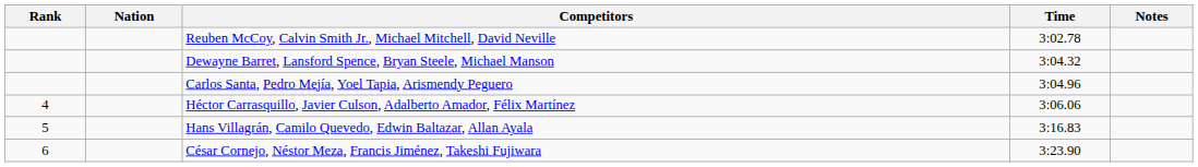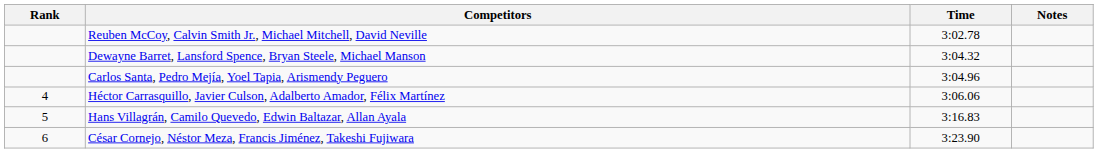 <table class="wikitable sortable" width=80% style="text-align:center; font-size:92%">
 <tr>
 <th>Rank</th>
-<th>Nation</th>
 <th>Competitors</th>
 <th>Time</th>
 <th>Notes</th>
 </tr>
 <tr>
 <td></td>
-<td align=left></td>
 <td align=left><a href='#'>Reuben McCoy</a>, <a href='#'>Calvin Smith Jr.</a>, <a href='#'>Michael Mitchell</a>, <a href='#'>David Neville</a></td>
 <td>3:02.78</td>
 <td></td>
 </tr>
 <tr>
 <td></td>
-<td align=left></td>
 <td align=left><a href='#'>Dewayne Barret</a>, <a href='#'>Lansford Spence</a>, <a href='#'>Bryan Steele</a>, <a href='#'>Michael Manson</a></td>
 <td>3:04.32</td>
 <td></td>
 </tr>
 <tr>
 <td></td>
-<td align=left></td>
 <td align=left><a href='#'>Carlos Santa</a>, <a href='#'>Pedro Mejía</a>, <a href='#'>Yoel Tapia</a>, <a href='#'>Arismendy Peguero</a></td>
 <td>3:04.96</td>
 <td></td>
 </tr>
 <tr>
 <td>4</td>
-<td align=left></td>
 <td align=left><a href='#'>Héctor Carrasquillo</a>, <a href='#'>Javier Culson</a>, <a href='#'>Adalberto Amador</a>, <a href='#'>Félix Martínez</a></td>
 <td>3:06.06</td>
 <td></td>
 </tr>
 <tr>
 <td>5</td>
-<td align=left></td>
 <td align=left><a href='#'>Hans Villagrán</a>, <a href='#'>Camilo Quevedo</a>, <a href='#'>Edwin Baltazar</a>, <a href='#'>Allan Ayala</a></td>
 <td>3:16.83</td>
 <td></td>
 </tr>
 <tr>
 <td>6</td>
-<td align=left></td>
 <td align=left><a href='#'>César Cornejo</a>, <a href='#'>Néstor Meza</a>, <a href='#'>Francis Jiménez</a>, <a href='#'>Takeshi Fujiwara</a></td>
 <td>3:23.90</td>
 <td></td>
 </tr>
 </table>
